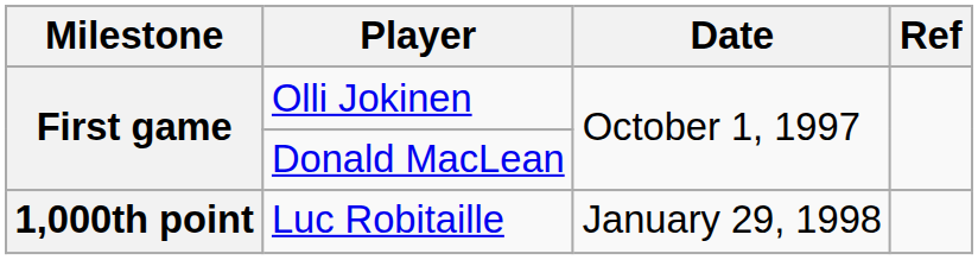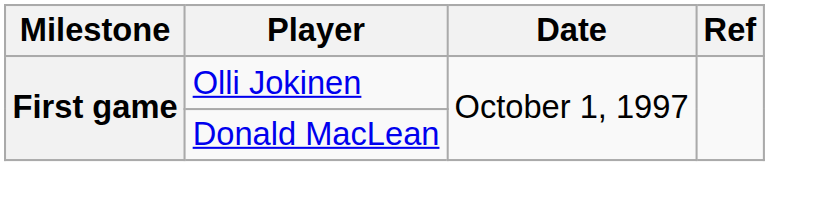 <table class="wikitable">
 <tr>
 <th scope="col">Milestone</th>
 <th scope="col">Player</th>
 <th scope="col">Date</th>
 <th scope="col">Ref</th>
 </tr>
 <tr>
 <th rowspan=2>First game</th>
 <td><a href='#'>Olli Jokinen</a></td>
 <td rowspan=2>October 1, 1997</td>
 <td rowspan=2></td>
 </tr>
 <tr>
 <td><a href='#'>Donald MacLean</a></td>
 </tr>
-<tr>
-<th>1,000th point</th>
-<td><a href='#'>Luc Robitaille</a></td>
-<td>January 29, 1998</td>
-<td></td>
-</tr>
 </table>
